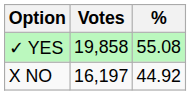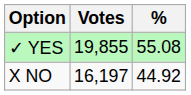 <table class="wikitable">
 <tr>
 <th>Option</th>
 <th>Votes</th>
 <th>%</th>
 </tr>
 <tr>
 <td style=background:#bbf8be>✓ YES</td>
-<td style=background:#bbf8be>19,858</td>
+<td style=background:#bbf8be>19,855</td>
 <td style=background:#bbf8be>55.08</td>
 </tr>
 <tr>
 <td>X NO</td>
 <td>16,197</td>
 <td>44.92</td>
 </tr>
 </table>
